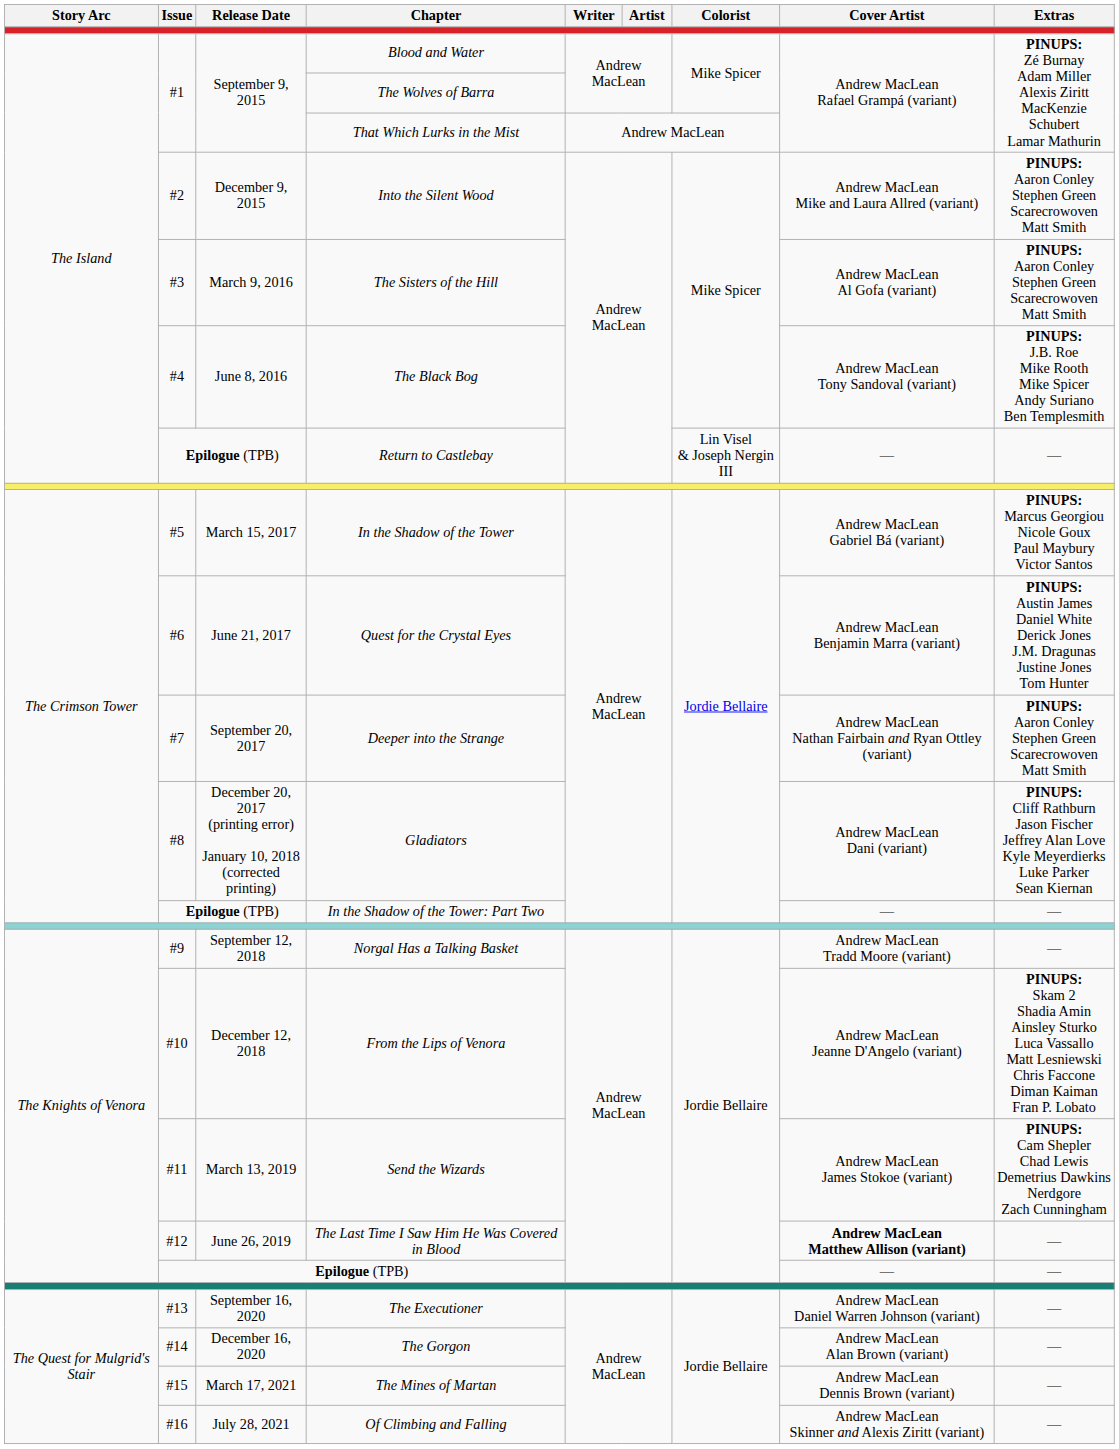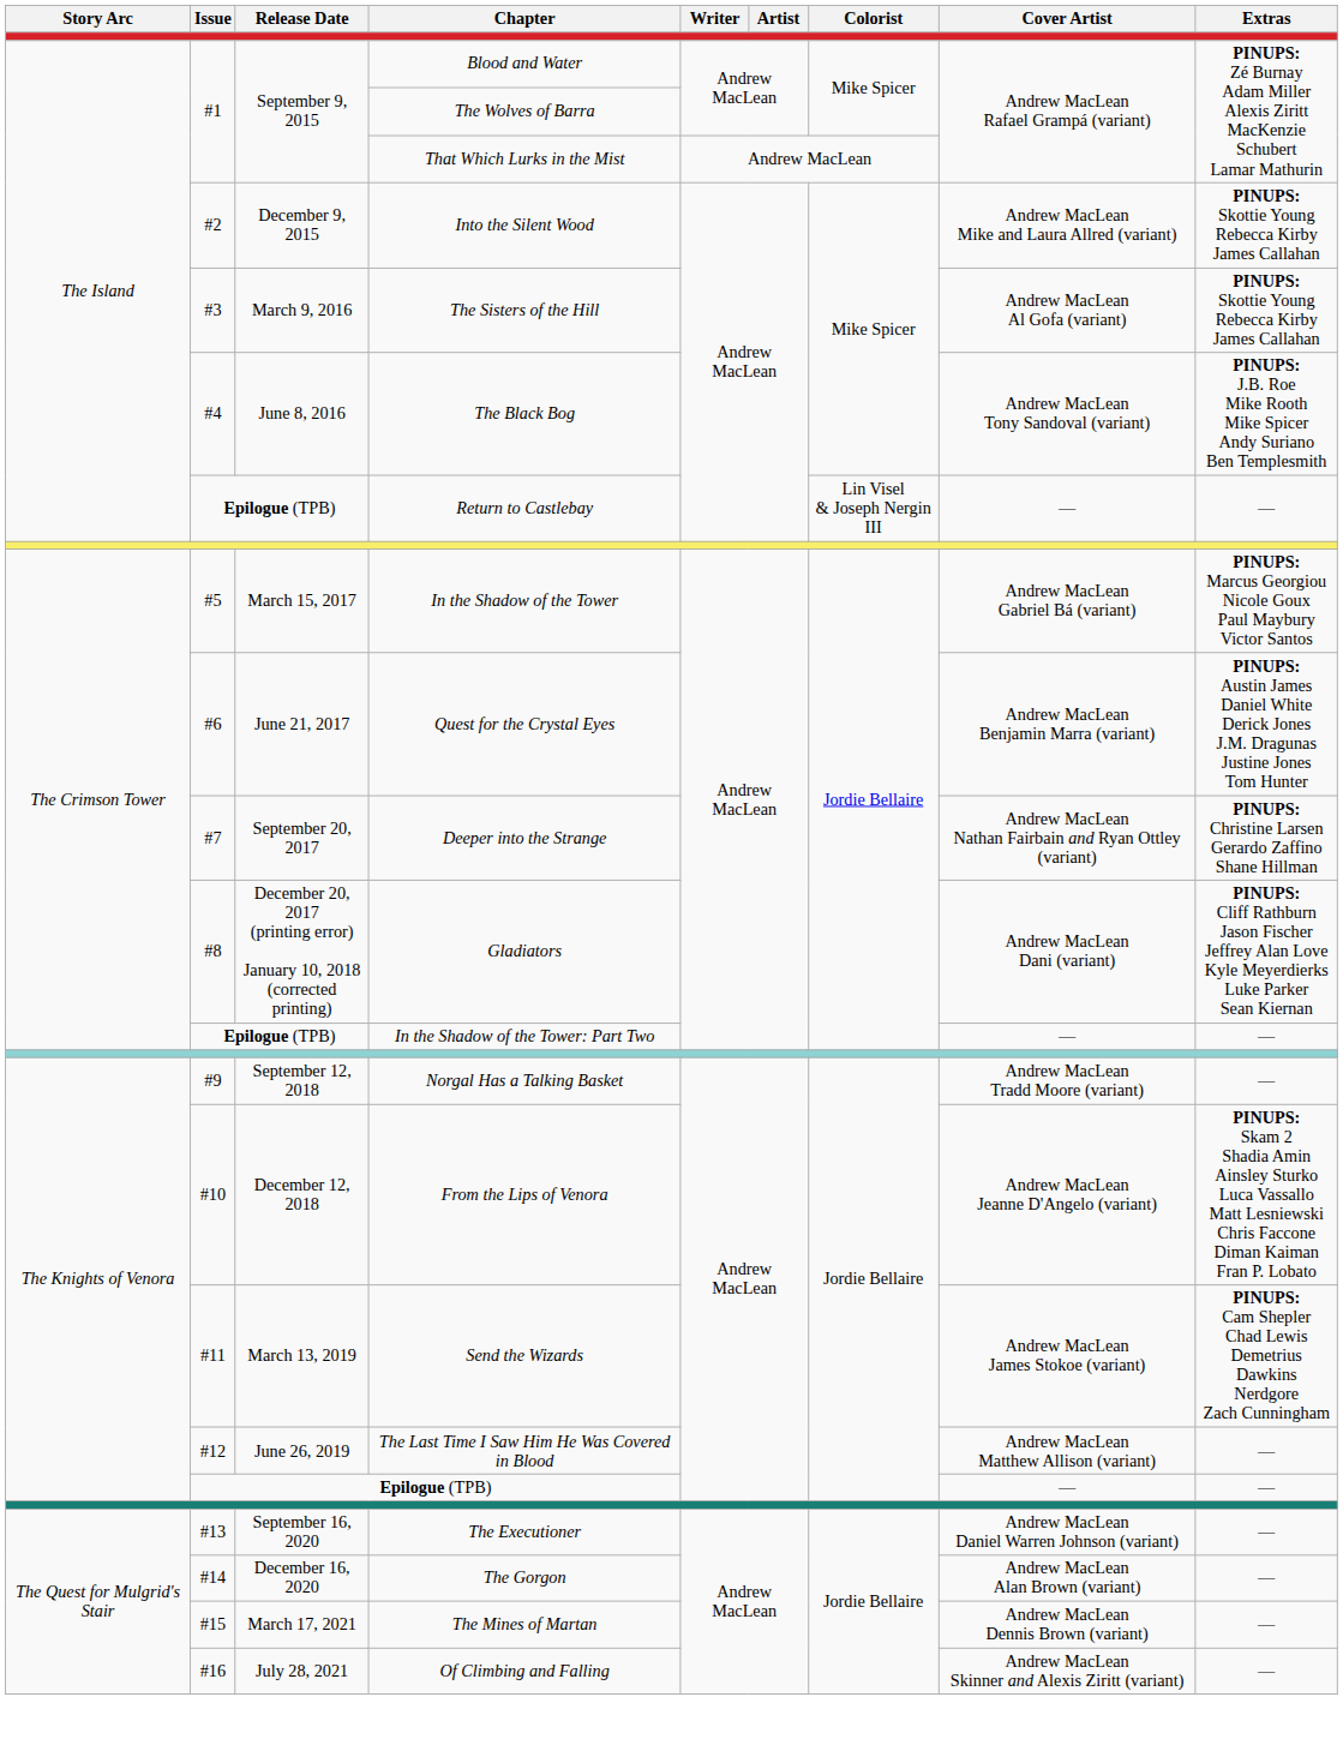 <table class="wikitable" style="text-align: center">
 <tr>
 <th>Story Arc</th>
 <th>Issue</th>
 <th>Release Date</th>
 <th>Chapter</th>
 <th>Writer</th>
 <th>Artist</th>
 <th>Colorist</th>
 <th>Cover Artist</th>
 <th>Extras</th>
 </tr>
 <tr>
 <td colspan=9 style=background:#d62128></td>
 </tr>
 <tr>
 <td rowspan=7><em>The Island</em></td>
 <td rowspan=3>#1</td>
 <td rowspan=3>September 9, 2015</td>
 <td><em>Blood and Water</em></td>
 <td colspan=2 rowspan=2>Andrew MacLean</td>
 <td rowspan=2>Mike Spicer</td>
 <td rowspan=3>Andrew MacLean<br>Rafael Grampá (variant)</td>
 <td rowspan=3><strong><span>PINUPS:</span><br></strong>Zé Burnay<br>Adam Miller<br>Alexis Ziritt<br>MacKenzie Schubert<br>Lamar Mathurin</td>
 </tr>
 <tr>
 <td><em>The Wolves of Barra</em></td>
 </tr>
 <tr>
 <td><em>That Which Lurks in the Mist</em></td>
 <td colspan=3>Andrew MacLean</td>
 </tr>
 <tr>
 <td>#2</td>
 <td>December 9, 2015</td>
 <td><em>Into the Silent Wood</em></td>
 <td rowspan=4 colspan=2>Andrew MacLean</td>
 <td rowspan=3>Mike Spicer</td>
 <td>Andrew MacLean<br>Mike and Laura Allred (variant)</td>
-<td><strong><span>PINUPS:</span><br></strong>Aaron Conley<br>Stephen Green<br>Scarecrowoven<br>Matt Smith</td>
+<td><strong><span>PINUPS:</span><br></strong>Skottie Young<br>Rebecca Kirby<br>James Callahan</td>
 </tr>
 <tr>
 <td>#3</td>
 <td>March 9, 2016</td>
 <td><em>The Sisters of the Hill</em></td>
 <td>Andrew MacLean<br>Al Gofa (variant)</td>
-<td><strong><span>PINUPS:</span><br></strong>Aaron Conley<br>Stephen Green<br>Scarecrowoven<br>Matt Smith</td>
+<td><strong><span>PINUPS:</span><br></strong>Skottie Young<br>Rebecca Kirby<br>James Callahan</td>
 </tr>
 <tr>
 <td>#4</td>
 <td>June 8, 2016</td>
 <td><em>The Black Bog</em></td>
 <td>Andrew MacLean<br>Tony Sandoval (variant)</td>
 <td><strong><span>PINUPS:</span><br></strong>J.B. Roe<br>Mike Rooth<br>Mike Spicer<br>Andy Suriano<br>Ben Templesmith</td>
 </tr>
 <tr>
 <td colspan=2><strong>Epilogue</strong> (TPB)</td>
 <td><em>Return to Castlebay</em></td>
 <td>Lin Visel<br>& Joseph Nergin III</td>
 <td>—</td>
 <td>—</td>
 </tr>
 <tr>
 <td colspan=9 style=background:#f7ef69></td>
 </tr>
 <tr>
 <td rowspan=5><em>The Crimson Tower</em></td>
 <td>#5</td>
 <td>March 15, 2017</td>
 <td><em>In the Shadow of the Tower</em></td>
 <td rowspan=5 colspan=2>Andrew MacLean</td>
 <td rowspan=5><a href='#'>Jordie Bellaire</a></td>
 <td>Andrew MacLean<br>Gabriel Bá (variant)</td>
 <td><strong><span>PINUPS:</span><br></strong>Marcus Georgiou<br>Nicole Goux<br>Paul Maybury<br>Victor Santos</td>
 </tr>
 <tr>
 <td>#6</td>
 <td>June 21, 2017</td>
 <td><em>Quest for the Crystal Eyes</em></td>
 <td>Andrew MacLean<br>Benjamin Marra (variant)</td>
 <td><strong><span>PINUPS:</span><br></strong>Austin James<br>Daniel White<br>Derick Jones<br>J.M. Dragunas<br>Justine Jones<br>Tom Hunter</td>
 </tr>
 <tr>
 <td>#7</td>
 <td>September 20, 2017</td>
 <td><em>Deeper into the Strange</em></td>
 <td>Andrew MacLean<br>Nathan Fairbain <em>and</em> Ryan Ottley (variant)</td>
-<td><strong><span>PINUPS:</span><br></strong>Aaron Conley<br>Stephen Green<br>Scarecrowoven<br>Matt Smith</td>
+<td><strong><span>PINUPS:</span><br></strong>Christine Larsen<br>Gerardo Zaffino<br>Shane Hillman</td>
 </tr>
 <tr>
 <td>#8</td>
 <td>December 20, 2017<br>(printing error)<br><br>January 10, 2018<br>(corrected printing)</td>
 <td><em>Gladiators</em></td>
 <td>Andrew MacLean<br>Dani (variant)</td>
 <td><strong><span>PINUPS:</span><br></strong>Cliff Rathburn<br>Jason Fischer<br>Jeffrey Alan Love<br>Kyle Meyerdierks<br>Luke Parker<br>Sean Kiernan</td>
 </tr>
 <tr>
 <td colspan=2><strong>Epilogue</strong> (TPB)</td>
 <td><em>In the Shadow of the Tower: Part Two</em></td>
 <td>—</td>
 <td>—</td>
 </tr>
 <tr>
 <td colspan=9 style=background:#8ed3d3></td>
 </tr>
 <tr>
 <td rowspan=5><em>The Knights of Venora</em></td>
 <td>#9</td>
 <td>September 12, 2018</td>
 <td><em>Norgal Has a Talking Basket</em></td>
 <td rowspan=5 colspan=2>Andrew MacLean</td>
 <td rowspan=5>Jordie Bellaire</td>
 <td>Andrew MacLean<br>Tradd Moore (variant)</td>
 <td>—</td>
 </tr>
 <tr>
 <td>#10</td>
 <td>December 12, 2018</td>
 <td><em>From the Lips of Venora</em></td>
 <td>Andrew MacLean<br> Jeanne D'Angelo (variant)</td>
 <td><strong><span>PINUPS:</span></strong><br>Skam 2<br>Shadia Amin<br>Ainsley Sturko<br>Luca Vassallo<br>Matt Lesniewski<br>Chris Faccone<br>Diman Kaiman<br>Fran P. Lobato</td>
 </tr>
 <tr>
 <td>#11</td>
 <td>March 13, 2019</td>
 <td><em>Send the Wizards</em></td>
 <td>Andrew MacLean<br>James Stokoe (variant)</td>
 <td><strong><span>PINUPS:</span></strong><br>Cam Shepler<br>Chad Lewis<br>Demetrius Dawkins<br>Nerdgore<br>Zach Cunningham</td>
 </tr>
 <tr>
 <td>#12</td>
 <td>June 26, 2019</td>
 <td><em>The Last Time I Saw Him He Was Covered in Blood</em></td>
-<td><strong>Andrew MacLean<br>Matthew Allison (variant)</strong></td>
+<td>Andrew MacLean<br>Matthew Allison (variant)</td>
 <td>—</td>
 </tr>
 <tr>
 <td colspan=3><strong>Epilogue</strong> (TPB)</td>
 <td>—</td>
 <td>—</td>
 </tr>
 <tr>
 <td colspan=9 style=background:#177f74></td>
 </tr>
 <tr>
 <td rowspan=4><em>The Quest for Mulgrid's Stair</em></td>
 <td>#13</td>
 <td>September 16, 2020</td>
 <td><em>The Executioner</em></td>
 <td colspan=2 rowspan=4>Andrew MacLean</td>
 <td rowspan=4>Jordie Bellaire</td>
 <td>Andrew MacLean<br>Daniel Warren Johnson (variant)</td>
 <td>—</td>
 </tr>
 <tr>
 <td>#14</td>
 <td>December 16, 2020</td>
 <td><em>The Gorgon</em></td>
 <td>Andrew MacLean<br>Alan Brown (variant)</td>
 <td>—</td>
 </tr>
 <tr>
 <td>#15</td>
 <td>March 17, 2021</td>
 <td><em>The Mines of Martan</em></td>
 <td>Andrew MacLean<br>Dennis Brown (variant)</td>
 <td>—</td>
 </tr>
 <tr>
 <td>#16</td>
 <td>July 28, 2021</td>
 <td><em>Of Climbing and Falling</em></td>
 <td>Andrew MacLean<br>Skinner <em>and</em> Alexis Ziritt (variant)</td>
 <td>—</td>
 </tr>
 </table>
